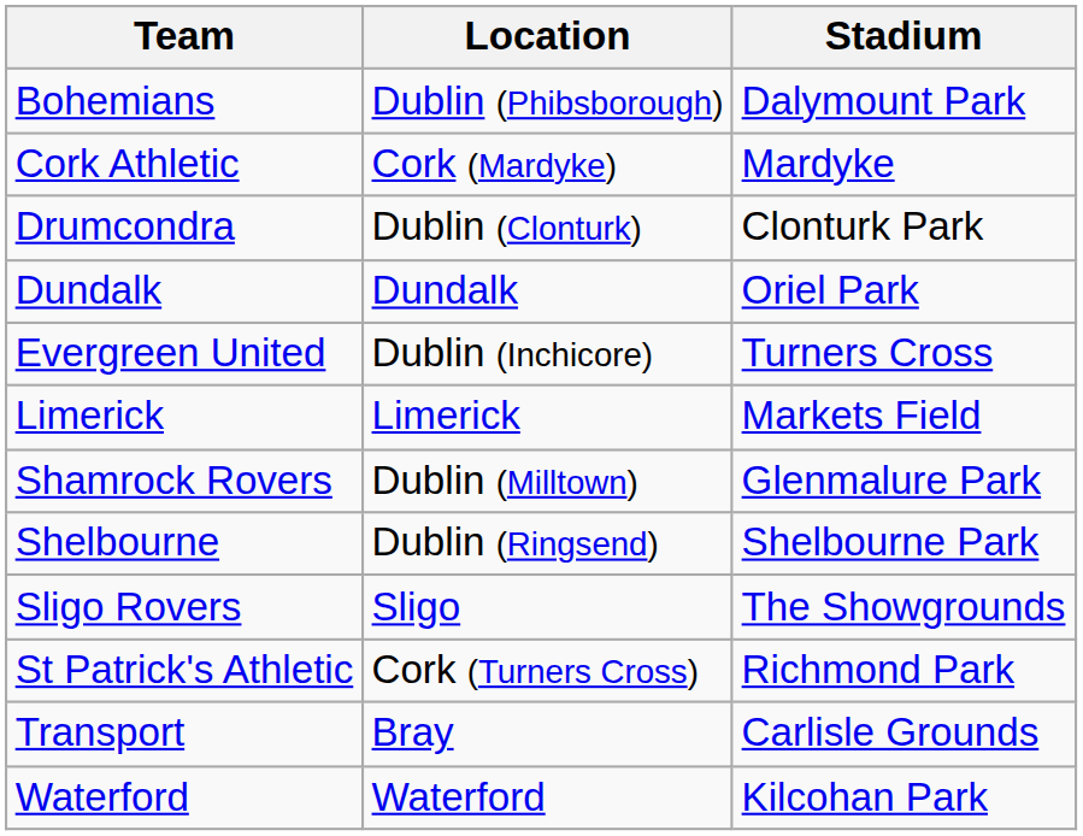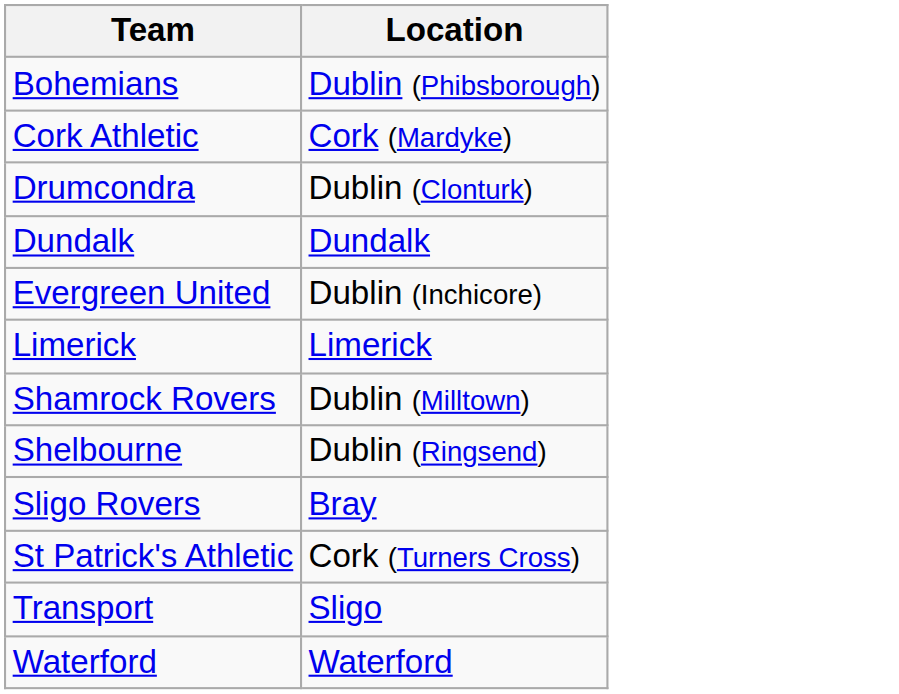 <table class="wikitable sortable">
 <tr>
 <th>Team</th>
 <th>Location</th>
-<th>Stadium</th>
 </tr>
 <tr>
 <td><a href='#'>Bohemians</a></td>
 <td><a href='#'>Dublin</a> <small>(<a href='#'>Phibsborough</a>)</small></td>
-<td><a href='#'>Dalymount Park</a></td>
 </tr>
 <tr>
 <td><a href='#'>Cork Athletic</a></td>
 <td><a href='#'>Cork</a> <small>(<a href='#'>Mardyke</a>)</small></td>
-<td><a href='#'>Mardyke</a></td>
 </tr>
 <tr>
 <td><a href='#'>Drumcondra</a></td>
 <td>Dublin <small>(<a href='#'>Clonturk</a>)</small></td>
-<td>Clonturk Park</td>
 </tr>
 <tr>
 <td><a href='#'>Dundalk</a></td>
 <td><a href='#'>Dundalk</a></td>
-<td><a href='#'>Oriel Park</a></td>
 </tr>
 <tr>
 <td><a href='#'>Evergreen United</a></td>
 <td>Dublin <small>(Inchicore)</small></td>
-<td><a href='#'>Turners Cross</a></td>
 </tr>
 <tr>
 <td><a href='#'>Limerick</a></td>
 <td><a href='#'>Limerick</a></td>
-<td><a href='#'>Markets Field</a></td>
 </tr>
 <tr>
 <td><a href='#'>Shamrock Rovers</a></td>
 <td>Dublin <small>(<a href='#'>Milltown</a>)</small></td>
-<td><a href='#'>Glenmalure Park</a></td>
 </tr>
 <tr>
 <td><a href='#'>Shelbourne</a></td>
 <td>Dublin <small>(<a href='#'>Ringsend</a>)</small></td>
-<td><a href='#'>Shelbourne Park</a></td>
 </tr>
 <tr>
 <td><a href='#'>Sligo Rovers</a></td>
-<td><a href='#'>Sligo</a></td>
-<td><a href='#'>The Showgrounds</a></td>
+<td><a href='#'>Bray</a></td>
 </tr>
 <tr>
 <td><a href='#'>St Patrick's Athletic</a></td>
 <td>Cork <small>(<a href='#'>Turners Cross</a>)</small></td>
-<td><a href='#'>Richmond Park</a></td>
 </tr>
 <tr>
 <td><a href='#'>Transport</a></td>
-<td><a href='#'>Bray</a></td>
-<td><a href='#'>Carlisle Grounds</a></td>
+<td><a href='#'>Sligo</a></td>
 </tr>
 <tr>
 <td><a href='#'>Waterford</a></td>
 <td><a href='#'>Waterford</a></td>
-<td><a href='#'>Kilcohan Park</a></td>
 </tr>
 </table>
